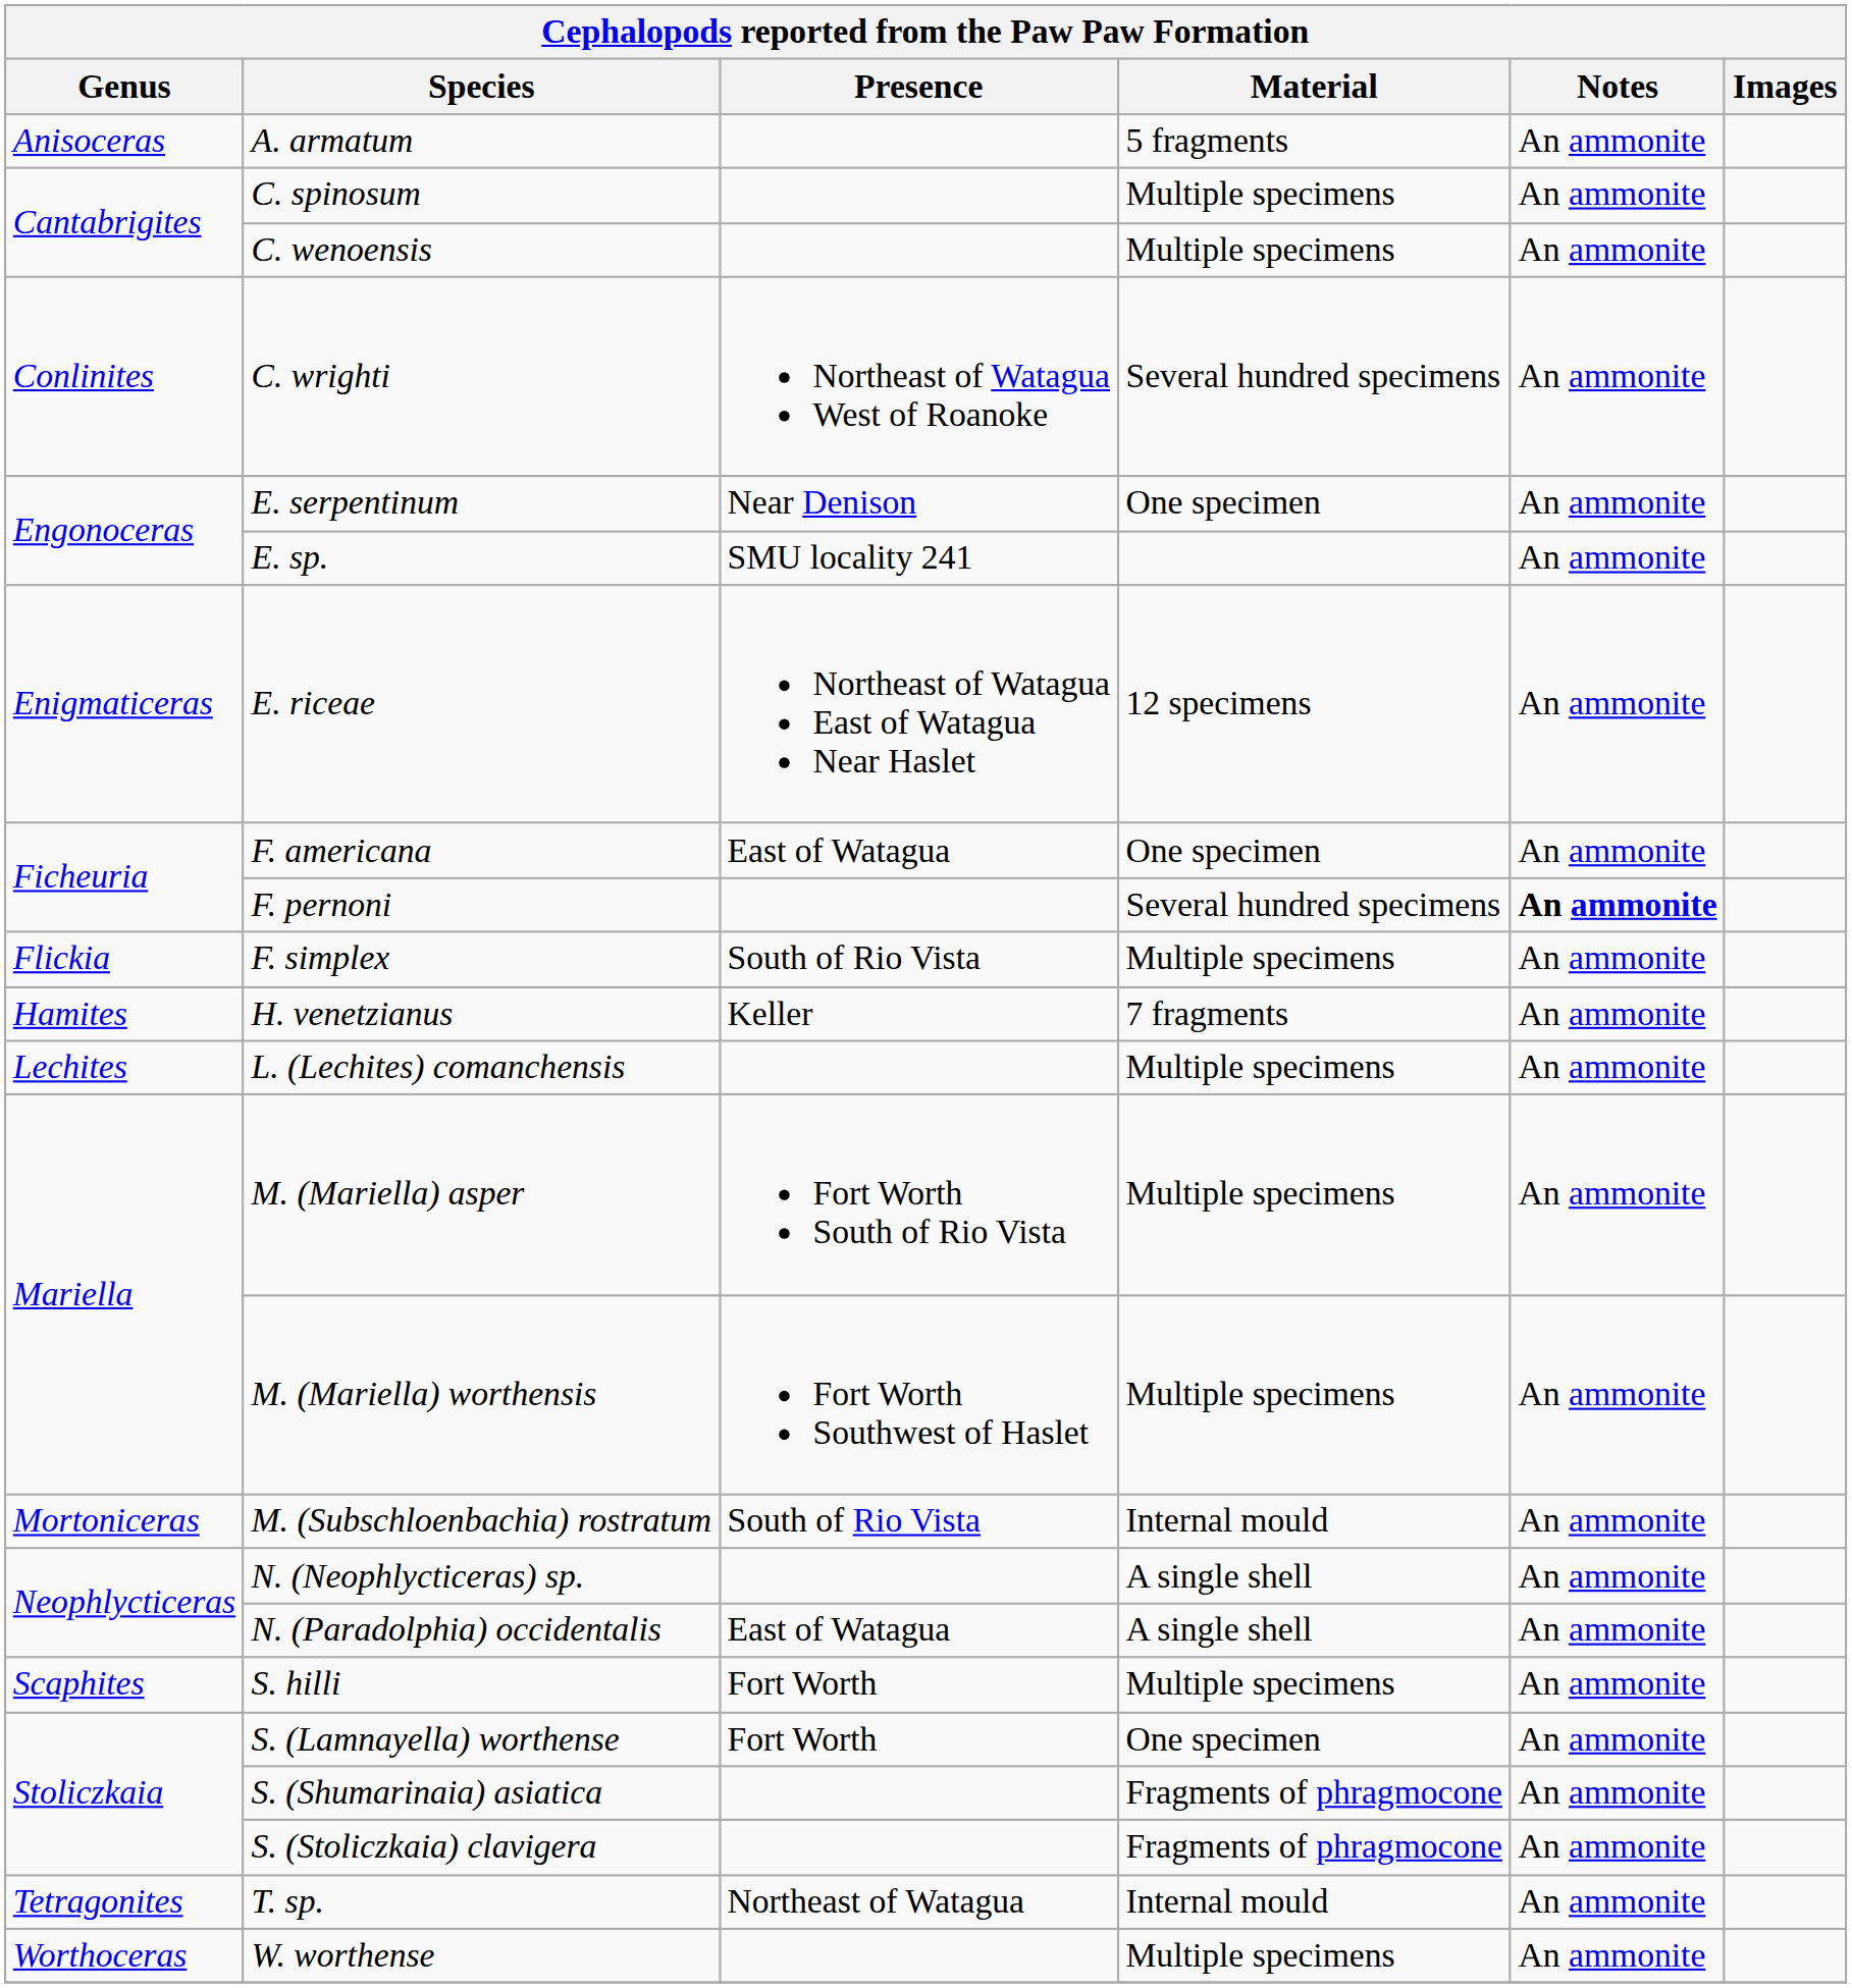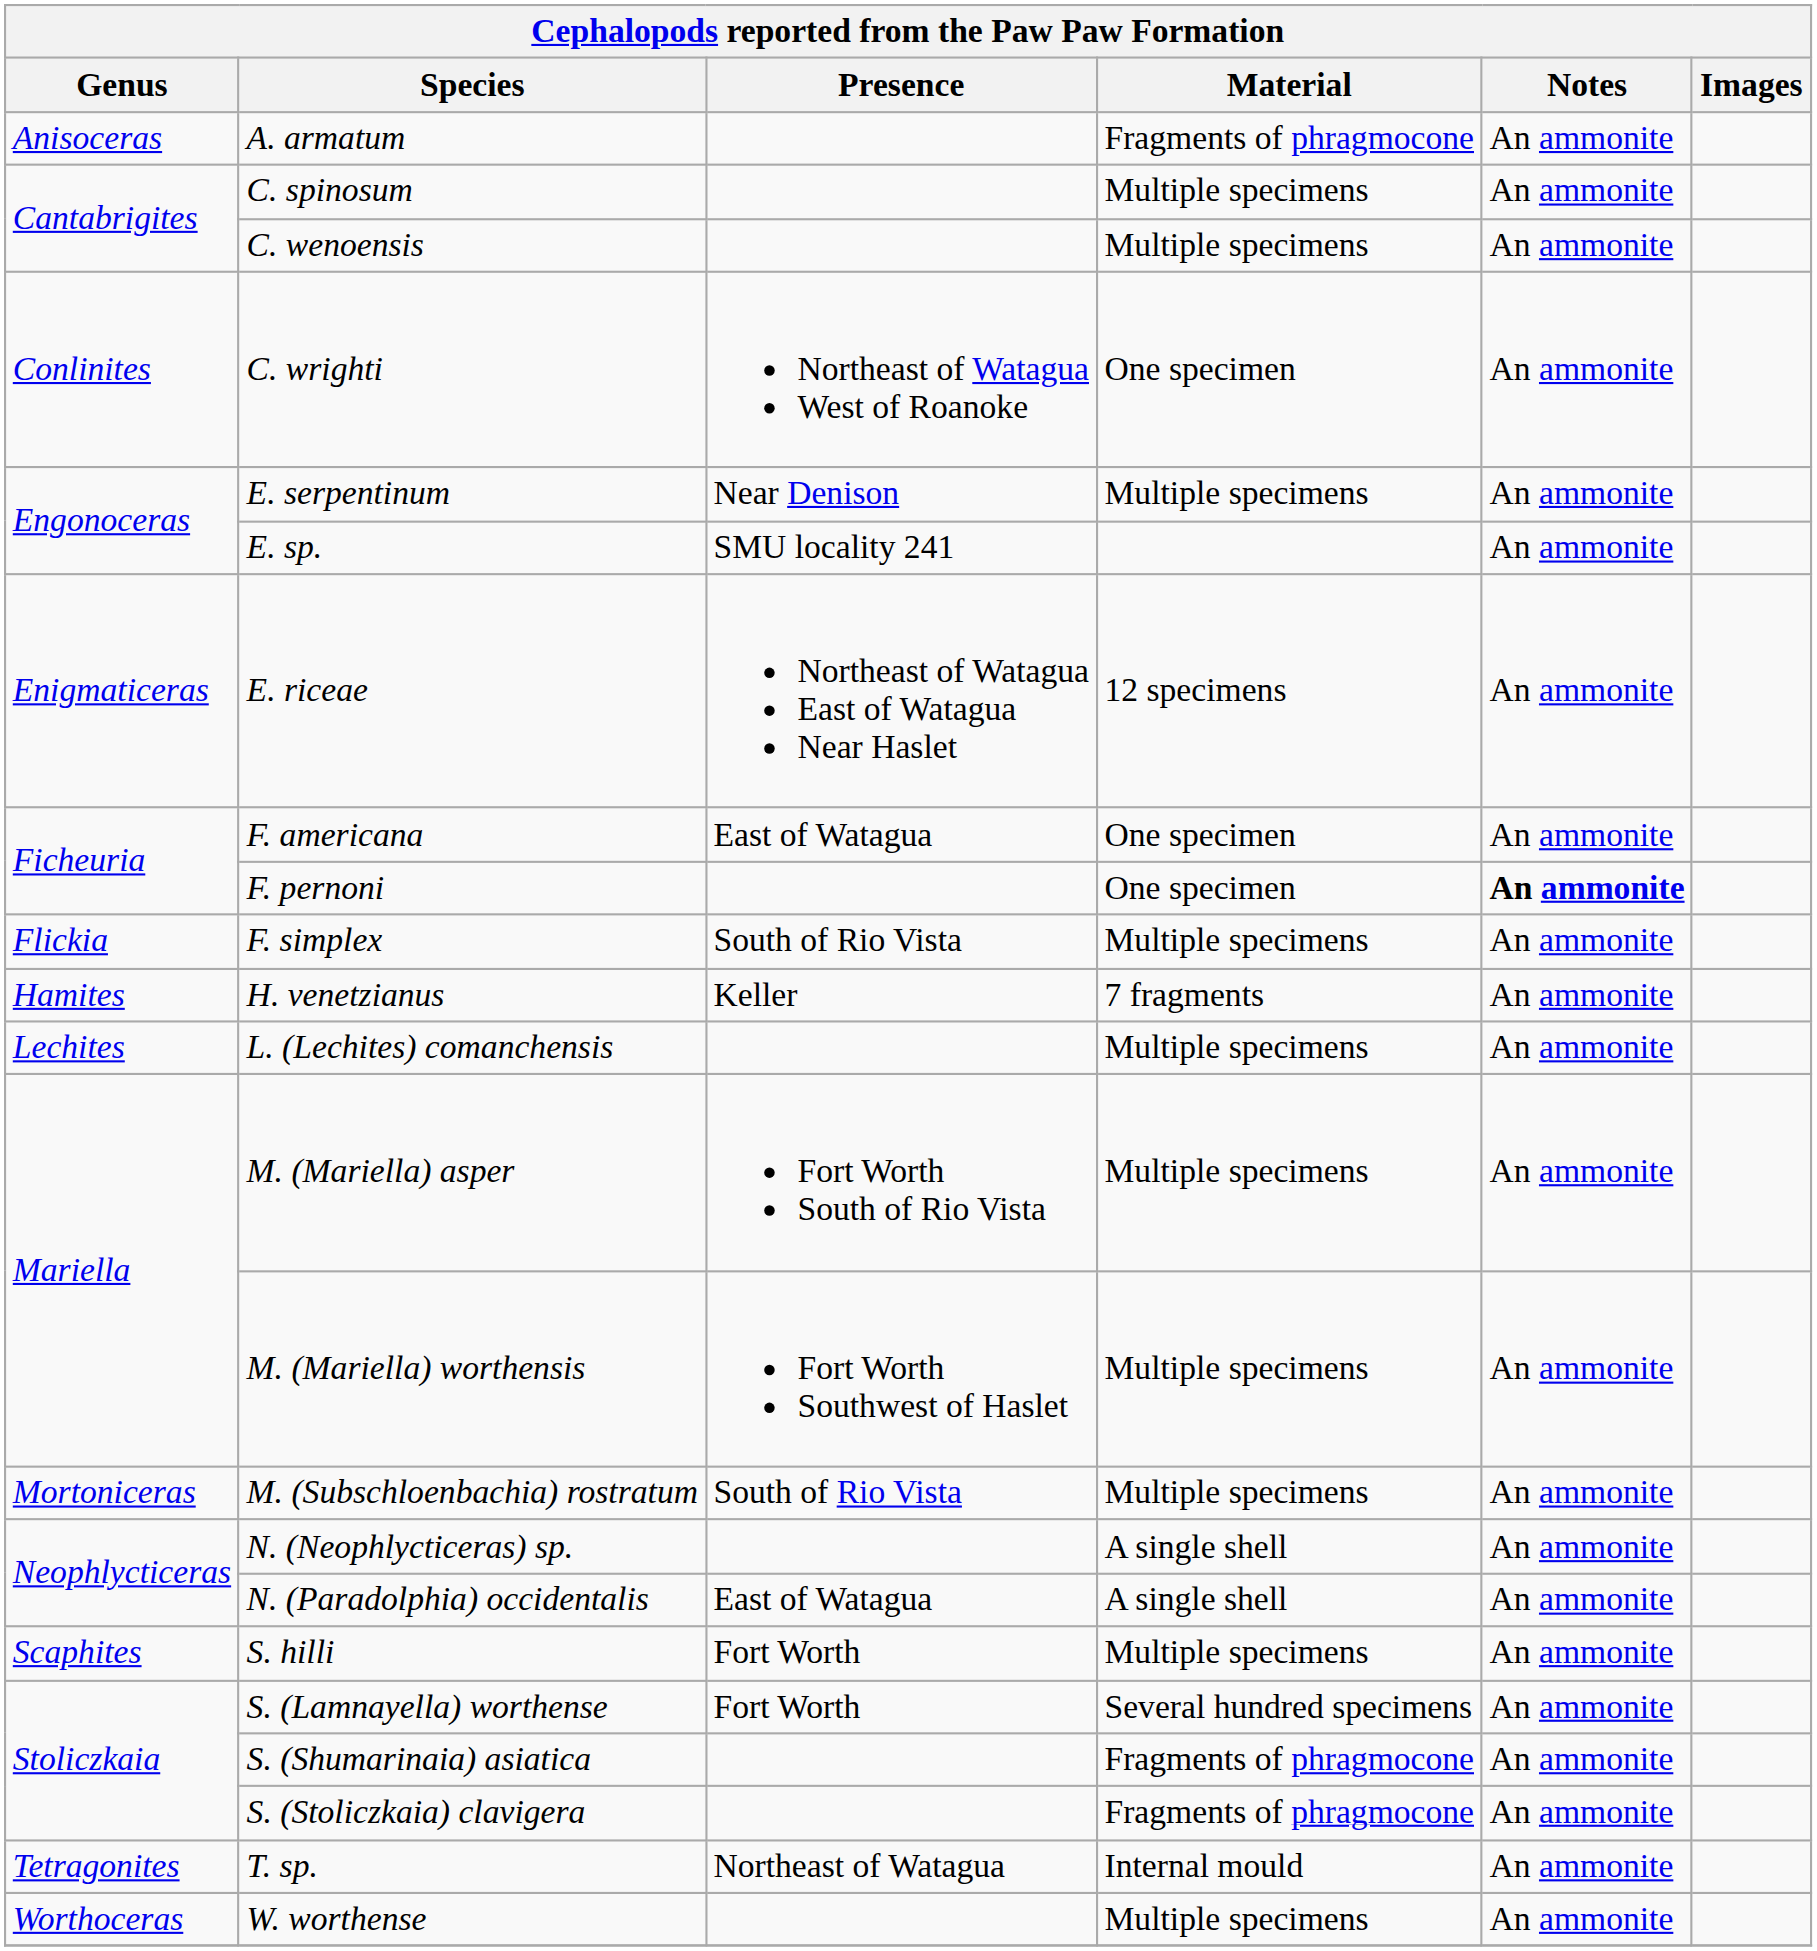 <table class="wikitable" align="center">
 <tr>
 <th colspan="6" align="center"><strong><a href='#'>Cephalopods</a> reported from the Paw Paw Formation</strong></th>
 </tr>
 <tr>
 <th>Genus</th>
 <th>Species</th>
 <th>Presence</th>
 <th><strong>Material</strong></th>
 <th>Notes</th>
 <th>Images</th>
 </tr>
 <tr>
 <td><em><a href='#'>Anisoceras</a></em></td>
 <td><em>A. armatum</em></td>
 <td></td>
-<td>5 fragments</td>
+<td>Fragments of <a href='#'>phragmocone</a></td>
 <td>An <a href='#'>ammonite</a></td>
 <td></td>
 </tr>
 <tr>
 <td rowspan="2"><em><a href='#'>Cantabrigites</a></em></td>
 <td><em>C. spinosum</em></td>
 <td></td>
 <td>Multiple specimens</td>
 <td>An <a href='#'>ammonite</a></td>
 <td></td>
 </tr>
 <tr>
 <td><em>C. wenoensis</em></td>
 <td></td>
 <td>Multiple specimens</td>
 <td>An <a href='#'>ammonite</a></td>
 <td></td>
 </tr>
 <tr>
 <td><em><a href='#'>Conlinites</a></em></td>
 <td><em>C. wrighti</em></td>
 <td><br><ul><li>Northeast of <a href='#'>Watagua</a></li><li>West of Roanoke</li></ul></td>
-<td>Several hundred specimens</td>
+<td>One specimen</td>
 <td>An <a href='#'>ammonite</a></td>
 <td></td>
 </tr>
 <tr>
 <td rowspan="2"><em><a href='#'>Engonoceras</a></em></td>
 <td><em>E. serpentinum</em></td>
 <td>Near <a href='#'>Denison</a></td>
-<td>One specimen</td>
+<td>Multiple specimens</td>
 <td>An <a href='#'>ammonite</a></td>
 <td></td>
 </tr>
 <tr>
 <td><em>E. sp.</em></td>
 <td>SMU locality 241</td>
 <td></td>
 <td>An <a href='#'>ammonite</a></td>
 <td></td>
 </tr>
 <tr>
 <td><em><a href='#'>Enigmaticeras</a></em></td>
 <td><em>E. riceae</em></td>
 <td><br><ul><li>Northeast of Watagua</li><li>East of Watagua</li><li>Near Haslet</li></ul></td>
 <td>12 specimens</td>
 <td>An <a href='#'>ammonite</a></td>
 <td></td>
 </tr>
 <tr>
 <td rowspan="2"><em><a href='#'>Ficheuria</a></em></td>
 <td><em>F. americana</em></td>
 <td>East of Watagua</td>
 <td>One specimen</td>
 <td>An <a href='#'>ammonite</a></td>
 <td></td>
 </tr>
 <tr>
 <td><em>F. pernoni</em></td>
 <td></td>
-<td>Several hundred specimens</td>
+<td>One specimen</td>
 <td><strong>An <a href='#'>ammonite</a></strong></td>
 <td></td>
 </tr>
 <tr>
 <td><em><a href='#'>Flickia</a></em></td>
 <td><em>F. simplex</em></td>
 <td>South of Rio Vista</td>
 <td>Multiple specimens</td>
 <td>An <a href='#'>ammonite</a></td>
 <td></td>
 </tr>
 <tr>
 <td><em><a href='#'>Hamites</a></em></td>
 <td><em>H. venetzianus</em></td>
 <td>Keller</td>
 <td>7 fragments</td>
 <td>An <a href='#'>ammonite</a></td>
 <td></td>
 </tr>
 <tr>
 <td><em><a href='#'>Lechites</a></em></td>
 <td><em>L. (Lechites) comanchensis</em></td>
 <td></td>
 <td>Multiple specimens</td>
 <td>An <a href='#'>ammonite</a></td>
 <td></td>
 </tr>
 <tr>
 <td rowspan="2"><em><a href='#'>Mariella</a></em></td>
 <td><em>M. (Mariella) asper</em></td>
 <td><br><ul><li>Fort Worth</li><li>South of Rio Vista</li></ul></td>
 <td>Multiple specimens</td>
 <td>An <a href='#'>ammonite</a></td>
 <td></td>
 </tr>
 <tr>
 <td><em>M. (Mariella) worthensis</em></td>
 <td><br><ul><li>Fort Worth</li><li>Southwest of Haslet</li></ul></td>
 <td>Multiple specimens</td>
 <td>An <a href='#'>ammonite</a></td>
 <td></td>
 </tr>
 <tr>
 <td><em><a href='#'>Mortoniceras</a></em></td>
 <td><em>M. (Subschloenbachia) rostratum</em></td>
 <td>South of <a href='#'>Rio Vista</a></td>
-<td>Internal mould</td>
+<td>Multiple specimens</td>
 <td>An <a href='#'>ammonite</a></td>
 <td></td>
 </tr>
 <tr>
 <td rowspan="2"><em><a href='#'>Neophlycticeras</a></em></td>
 <td><em>N. (Neophlycticeras) sp.</em></td>
 <td></td>
 <td>A single shell</td>
 <td>An <a href='#'>ammonite</a></td>
 <td></td>
 </tr>
 <tr>
 <td><em>N. (Paradolphia) occidentalis</em></td>
 <td>East of Watagua</td>
 <td>A single shell</td>
 <td>An <a href='#'>ammonite</a></td>
 <td></td>
 </tr>
 <tr>
 <td><em><a href='#'>Scaphites</a></em></td>
 <td><em>S. hilli</em></td>
 <td>Fort Worth</td>
 <td>Multiple specimens</td>
 <td>An <a href='#'>ammonite</a></td>
 <td></td>
 </tr>
 <tr>
 <td rowspan="3"><em><a href='#'>Stoliczkaia</a></em></td>
 <td><em>S. (Lamnayella) worthense</em></td>
 <td>Fort Worth</td>
-<td>One specimen</td>
+<td>Several hundred specimens</td>
 <td>An <a href='#'>ammonite</a></td>
 <td></td>
 </tr>
 <tr>
 <td><em>S. (Shumarinaia) asiatica</em></td>
 <td></td>
 <td>Fragments of <a href='#'>phragmocone</a></td>
 <td>An <a href='#'>ammonite</a></td>
 <td></td>
 </tr>
 <tr>
 <td><em>S. (Stoliczkaia) clavigera</em></td>
 <td></td>
 <td>Fragments of <a href='#'>phragmocone</a></td>
 <td>An <a href='#'>ammonite</a></td>
 <td></td>
 </tr>
 <tr>
 <td><em><a href='#'>Tetragonites</a></em></td>
 <td><em>T. sp.</em></td>
 <td>Northeast of Watagua</td>
 <td>Internal mould</td>
 <td>An <a href='#'>ammonite</a></td>
 <td></td>
 </tr>
 <tr>
 <td><em><a href='#'>Worthoceras</a></em></td>
 <td><em>W. worthense</em></td>
 <td></td>
 <td>Multiple specimens</td>
 <td>An <a href='#'>ammonite</a></td>
 <td></td>
 </tr>
 <tr>
 </tr>
 </table>
